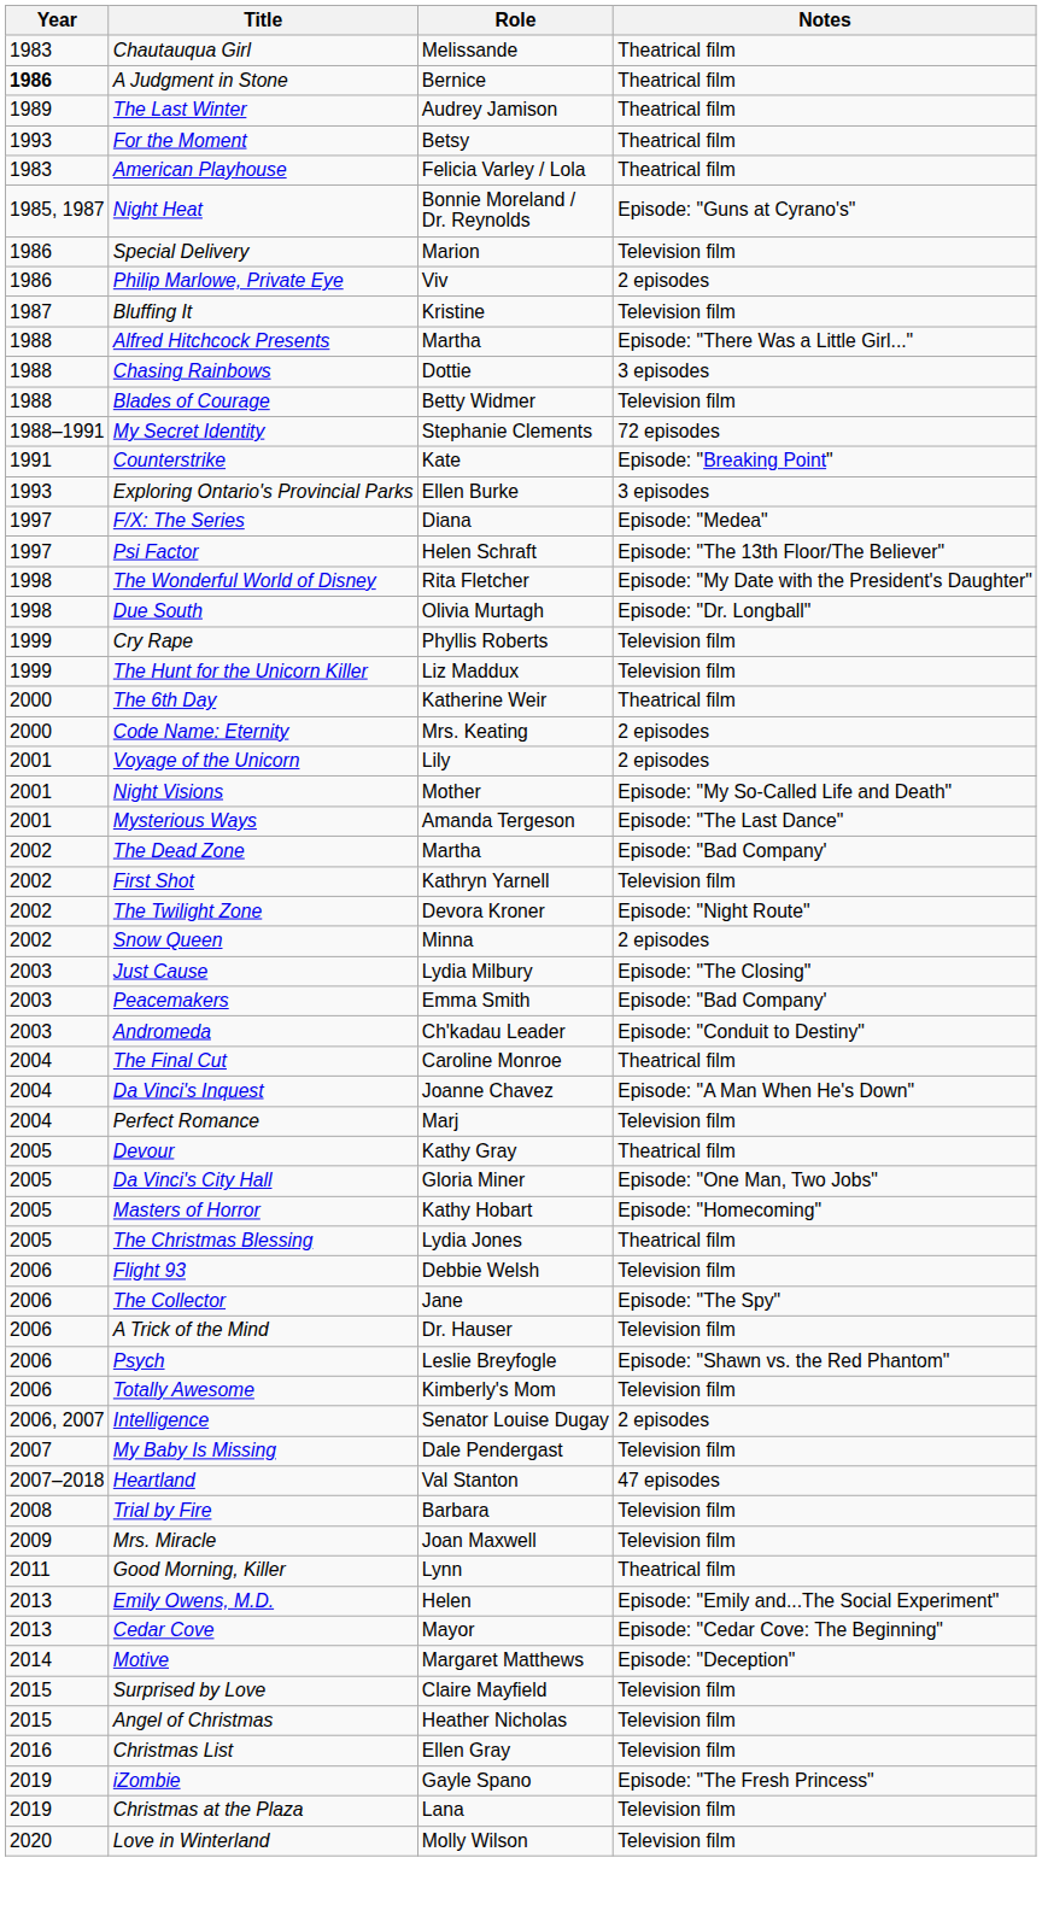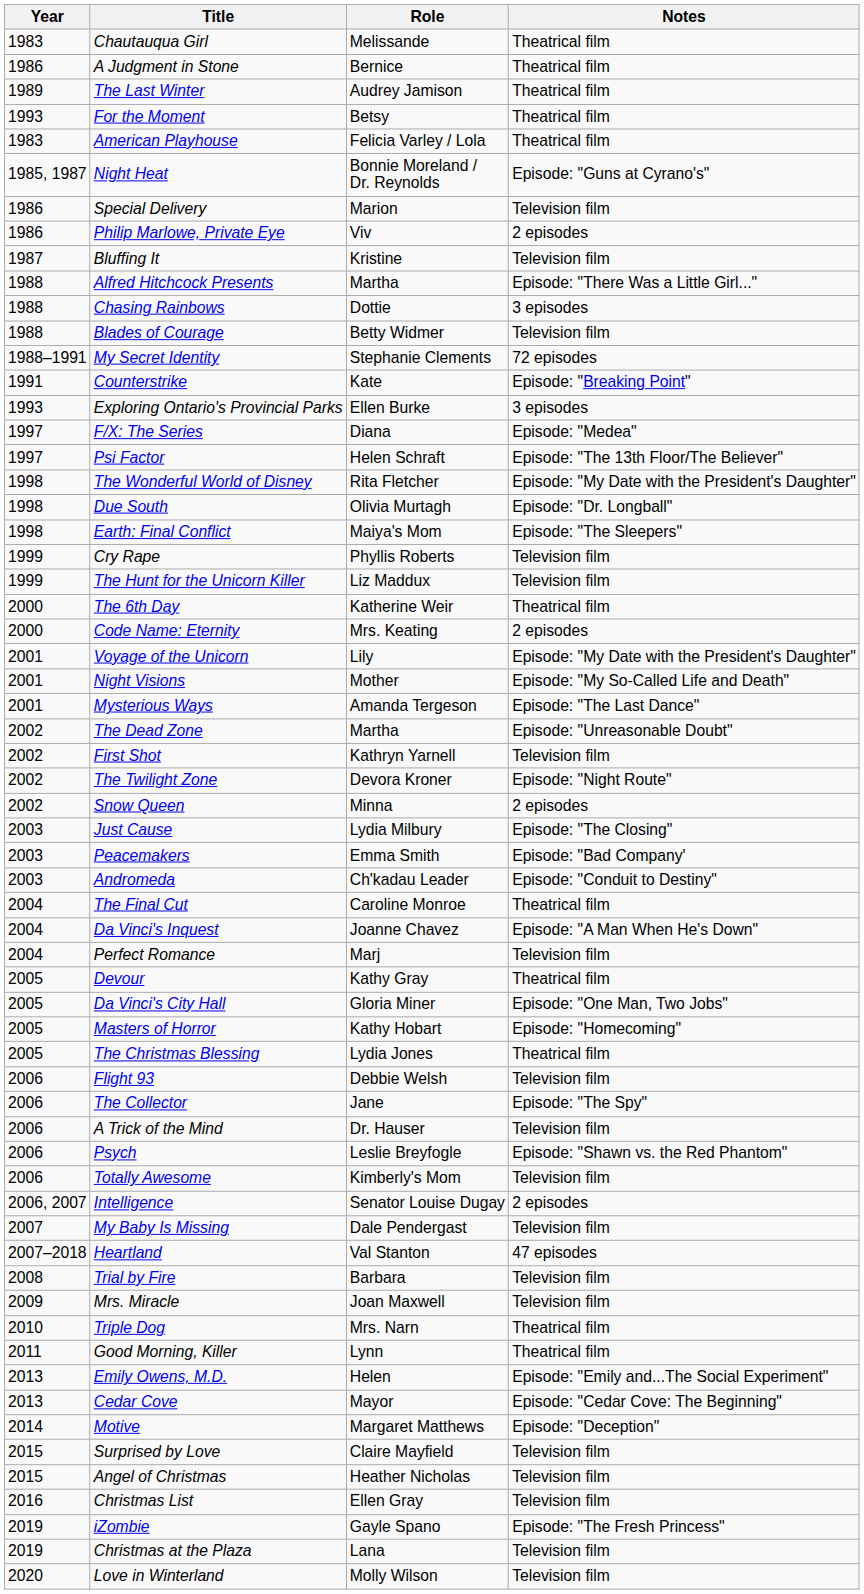 <table class="wikitable sortable">
 <tr>
 <th>Year</th>
 <th>Title</th>
 <th>Role</th>
 <th>Notes</th>
 </tr>
 <tr>
 <td>1983</td>
 <td><em>Chautauqua Girl</em></td>
 <td>Melissande</td>
 <td>Theatrical film</td>
 </tr>
 <tr>
-<td><strong>1986</strong></td>
+<td>1986</td>
 <td data-sort-value="Judgment in Stone, A"><em>A Judgment in Stone</em></td>
 <td>Bernice</td>
 <td>Theatrical film</td>
 </tr>
 <tr>
 <td>1989</td>
 <td data-sort-value="Last Winter, The"><a href='#'><em>The Last Winter</em></a></td>
 <td>Audrey Jamison</td>
 <td>Theatrical film</td>
 </tr>
 <tr>
 <td>1993</td>
 <td><a href='#'><em>For the Moment</em></a></td>
 <td>Betsy</td>
 <td>Theatrical film</td>
 </tr>
 <tr>
 <td>1983</td>
 <td><em><a href='#'>American Playhouse</a></em></td>
 <td>Felicia Varley / Lola</td>
 <td>Theatrical film</td>
 </tr>
 <tr>
 <td>1985, 1987</td>
 <td><em><a href='#'>Night Heat</a></em></td>
 <td>Bonnie Moreland /<br>Dr. Reynolds</td>
 <td>Episode: "Guns at Cyrano's"</td>
 </tr>
 <tr>
 <td>1986</td>
 <td><em>Special Delivery</em></td>
 <td>Marion</td>
 <td>Television film</td>
 </tr>
 <tr>
 <td>1986</td>
 <td><em><a href='#'>Philip Marlowe, Private Eye</a></em></td>
 <td>Viv</td>
 <td>2 episodes</td>
 </tr>
 <tr>
 <td>1987</td>
 <td><em>Bluffing It</em></td>
 <td>Kristine</td>
 <td>Television film</td>
 </tr>
 <tr>
 <td>1988</td>
 <td><a href='#'><em>Alfred Hitchcock Presents</em></a></td>
 <td>Martha</td>
 <td>Episode: "There Was a Little Girl..."</td>
 </tr>
 <tr>
 <td>1988</td>
 <td><a href='#'><em>Chasing Rainbows</em></a></td>
 <td>Dottie</td>
 <td>3 episodes</td>
 </tr>
 <tr>
 <td>1988</td>
 <td><em><a href='#'>Blades of Courage</a></em></td>
 <td>Betty Widmer</td>
 <td>Television film</td>
 </tr>
 <tr>
 <td>1988–1991</td>
 <td><em><a href='#'>My Secret Identity</a></em></td>
 <td>Stephanie Clements</td>
 <td>72 episodes</td>
 </tr>
 <tr>
 <td>1991</td>
 <td><a href='#'><em>Counterstrike</em></a></td>
 <td>Kate</td>
 <td>Episode: "<a href='#'>Breaking Point</a>"</td>
 </tr>
 <tr>
 <td>1993</td>
 <td><em>Exploring Ontario's Provincial Parks</em></td>
 <td>Ellen Burke</td>
 <td>3 episodes</td>
 </tr>
 <tr>
 <td>1997</td>
 <td><em><a href='#'>F/X: The Series</a></em></td>
 <td>Diana</td>
 <td>Episode: "Medea"</td>
 </tr>
 <tr>
 <td>1997</td>
 <td><em><a href='#'>Psi Factor</a></em></td>
 <td>Helen Schraft</td>
 <td>Episode: "The 13th Floor/The Believer"</td>
 </tr>
 <tr>
 <td>1998</td>
 <td data-sort-value="Wonderful World of Disney, The"><em><a href='#'>The Wonderful World of Disney</a></em></td>
 <td>Rita Fletcher</td>
 <td>Episode: "My Date with the President's Daughter"</td>
 </tr>
 <tr>
 <td>1998</td>
 <td><em><a href='#'>Due South</a></em></td>
 <td>Olivia Murtagh</td>
 <td>Episode: "Dr. Longball"</td>
 </tr>
 <tr>
+<td>1998</td>
+<td><em><a href='#'>Earth: Final Conflict</a></em></td>
+<td>Maiya's Mom</td>
+<td>Episode: "The Sleepers"</td>
+</tr>
+<tr>
 <td>1999</td>
 <td><em>Cry Rape</em></td>
 <td>Phyllis Roberts</td>
 <td>Television film</td>
 </tr>
 <tr>
 <td>1999</td>
 <td data-sort-value="Hunt for the Unicorn Killer, The"><em><a href='#'>The Hunt for the Unicorn Killer</a></em></td>
 <td>Liz Maddux</td>
 <td>Television film</td>
 </tr>
 <tr>
 <td>2000</td>
 <td data-sort-value="6th Day, The"><em><a href='#'>The 6th Day</a></em></td>
 <td>Katherine Weir</td>
 <td>Theatrical film</td>
 </tr>
 <tr>
 <td>2000</td>
 <td><em><a href='#'>Code Name: Eternity</a></em></td>
 <td>Mrs. Keating</td>
 <td>2 episodes</td>
 </tr>
 <tr>
 <td>2001</td>
 <td><em><a href='#'>Voyage of the Unicorn</a></em></td>
 <td>Lily</td>
-<td>2 episodes</td>
+<td>Episode: "My Date with the President's Daughter"</td>
 </tr>
 <tr>
 <td>2001</td>
 <td><a href='#'><em>Night Visions</em></a></td>
 <td>Mother</td>
 <td>Episode: "My So-Called Life and Death"</td>
 </tr>
 <tr>
 <td>2001</td>
 <td><a href='#'><em>Mysterious Ways</em></a></td>
 <td>Amanda Tergeson</td>
 <td>Episode: "The Last Dance"</td>
 </tr>
 <tr>
 <td>2002</td>
 <td data-sort-value="Dead Zone, The"><a href='#'><em>The Dead Zone</em></a></td>
 <td>Martha</td>
-<td>Episode: "Bad Company'</td>
+<td>Episode: "Unreasonable Doubt"</td>
 </tr>
 <tr>
 <td>2002</td>
 <td><a href='#'><em>First Shot</em></a></td>
 <td>Kathryn Yarnell</td>
 <td>Television film</td>
 </tr>
 <tr>
 <td>2002</td>
 <td data-sort-value="Twilight Zone, The"><a href='#'><em>The Twilight Zone</em></a></td>
 <td>Devora Kroner</td>
 <td>Episode: "Night Route"</td>
 </tr>
 <tr>
 <td>2002</td>
 <td><a href='#'><em>Snow Queen</em></a></td>
 <td>Minna</td>
 <td>2 episodes</td>
 </tr>
 <tr>
 <td>2003</td>
 <td><a href='#'><em>Just Cause</em></a></td>
 <td>Lydia Milbury</td>
 <td>Episode: "The Closing"</td>
 </tr>
 <tr>
 <td>2003</td>
 <td><a href='#'><em>Peacemakers</em></a></td>
 <td>Emma Smith</td>
 <td>Episode: "Bad Company'</td>
 </tr>
 <tr>
 <td>2003</td>
 <td><a href='#'><em>Andromeda</em></a></td>
 <td>Ch'kadau Leader</td>
 <td>Episode: "Conduit to Destiny"</td>
 </tr>
 <tr>
 <td>2004</td>
 <td data-sort-value="Final Cut, The"><a href='#'><em>The Final Cut</em></a></td>
 <td>Caroline Monroe</td>
 <td>Theatrical film</td>
 </tr>
 <tr>
 <td>2004</td>
 <td><em><a href='#'>Da Vinci's Inquest</a></em></td>
 <td>Joanne Chavez</td>
 <td>Episode: "A Man When He's Down"</td>
 </tr>
 <tr>
 <td>2004</td>
 <td><em>Perfect Romance</em></td>
 <td>Marj</td>
 <td>Television film</td>
 </tr>
 <tr>
 <td>2005</td>
 <td><a href='#'><em>Devour</em></a></td>
 <td>Kathy Gray</td>
 <td>Theatrical film</td>
 </tr>
 <tr>
 <td>2005</td>
 <td><em><a href='#'>Da Vinci's City Hall</a></em></td>
 <td>Gloria Miner</td>
 <td>Episode: "One Man, Two Jobs"</td>
 </tr>
 <tr>
 <td>2005</td>
 <td><em><a href='#'>Masters of Horror</a></em></td>
 <td>Kathy Hobart</td>
 <td>Episode: "Homecoming"</td>
 </tr>
 <tr>
 <td>2005</td>
 <td data-sort-value="Christmas Blessing, The"><em><a href='#'>The Christmas Blessing</a></em></td>
 <td>Lydia Jones</td>
 <td>Theatrical film</td>
 </tr>
 <tr>
 <td>2006</td>
 <td><a href='#'><em>Flight 93</em></a></td>
 <td>Debbie Welsh</td>
 <td>Television film</td>
 </tr>
 <tr>
 <td>2006</td>
 <td data-sort-value="Collector, The"><a href='#'><em>The Collector</em></a></td>
 <td>Jane</td>
 <td>Episode: "The Spy"</td>
 </tr>
 <tr>
 <td>2006</td>
 <td data-sort-value="Trick of the Mind, A"><em>A Trick of the Mind</em></td>
 <td>Dr. Hauser</td>
 <td>Television film</td>
 </tr>
 <tr>
 <td>2006</td>
 <td><em><a href='#'>Psych</a></em></td>
 <td>Leslie Breyfogle</td>
 <td>Episode: "Shawn vs. the Red Phantom"</td>
 </tr>
 <tr>
 <td>2006</td>
 <td><em><a href='#'>Totally Awesome</a></em></td>
 <td>Kimberly's Mom</td>
 <td>Television film</td>
 </tr>
 <tr>
 <td>2006, 2007</td>
 <td><a href='#'><em>Intelligence</em></a></td>
 <td>Senator Louise Dugay</td>
 <td>2 episodes</td>
 </tr>
 <tr>
 <td>2007</td>
 <td><em><a href='#'>My Baby Is Missing</a></em></td>
 <td>Dale Pendergast</td>
 <td>Television film</td>
 </tr>
 <tr>
 <td>2007–2018</td>
 <td><a href='#'><em>Heartland</em></a></td>
 <td>Val Stanton</td>
 <td>47 episodes</td>
 </tr>
 <tr>
 <td>2008</td>
 <td><a href='#'><em>Trial by Fire</em></a></td>
 <td>Barbara</td>
 <td>Television film</td>
 </tr>
 <tr>
 <td>2009</td>
 <td><em>Mrs. Miracle</em></td>
 <td>Joan Maxwell</td>
 <td>Television film</td>
 </tr>
 <tr>
+<td>2010</td>
+<td><em><a href='#'>Triple Dog</a></em></td>
+<td>Mrs. Narn</td>
+<td>Theatrical film</td>
+</tr>
+<tr>
 <td>2011</td>
 <td><em>Good Morning, Killer</em></td>
 <td>Lynn</td>
 <td>Theatrical film</td>
 </tr>
 <tr>
 <td>2013</td>
 <td><em><a href='#'>Emily Owens, M.D.</a></em></td>
 <td>Helen</td>
 <td>Episode: "Emily and...The Social Experiment"</td>
 </tr>
 <tr>
 <td>2013</td>
 <td><a href='#'><em>Cedar Cove</em></a></td>
 <td>Mayor</td>
 <td>Episode: "Cedar Cove: The Beginning"</td>
 </tr>
 <tr>
 <td>2014</td>
 <td><a href='#'><em>Motive</em></a></td>
 <td>Margaret Matthews</td>
 <td>Episode: "Deception"</td>
 </tr>
 <tr>
 <td>2015</td>
 <td><em>Surprised by Love</em></td>
 <td>Claire Mayfield</td>
 <td>Television film</td>
 </tr>
 <tr>
 <td>2015</td>
 <td><em>Angel of Christmas</em></td>
 <td>Heather Nicholas</td>
 <td>Television film</td>
 </tr>
 <tr>
 <td>2016</td>
 <td><em>Christmas List</em></td>
 <td>Ellen Gray</td>
 <td>Television film</td>
 </tr>
 <tr>
 <td>2019</td>
 <td><a href='#'><em>iZombie</em></a></td>
 <td>Gayle Spano</td>
 <td>Episode: "The Fresh Princess"</td>
 </tr>
 <tr>
 <td>2019</td>
 <td><em>Christmas at the Plaza</em></td>
 <td>Lana</td>
 <td>Television film</td>
 </tr>
 <tr>
 <td>2020</td>
 <td><em>Love in Winterland</em></td>
 <td>Molly Wilson</td>
 <td>Television film</td>
 </tr>
 </table>
